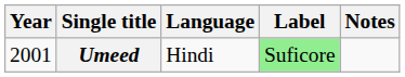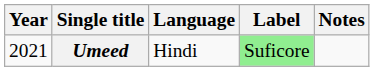 <table class="wikitable sortable">
 <tr>
 <th>Year</th>
 <th>Single title</th>
 <th>Language</th>
 <th>Label</th>
 <th>Notes</th>
 </tr>
 <tr>
-<td>2001</td>
+<td>2021</td>
 <th scope="row"><em>Umeed</em></th>
 <td>Hindi</td>
 <td style="background: lightgreen;">Suficore</td>
 <td></td>
 </tr>
 </table>
